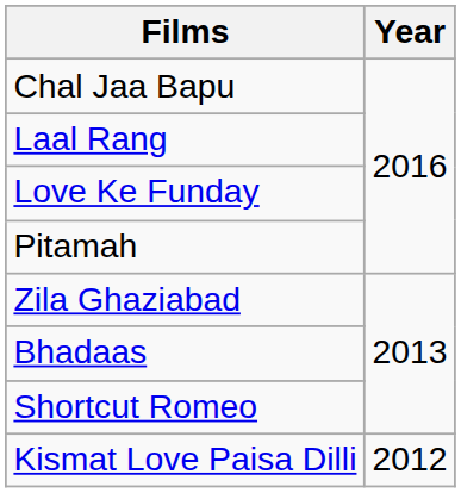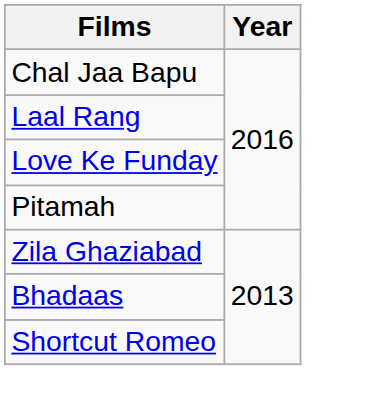 <table class="wikitable">
 <tr>
 <th>Films</th>
 <th>Year</th>
 </tr>
 <tr>
 <td>Chal Jaa Bapu</td>
 <td rowspan="4">2016</td>
 </tr>
 <tr>
 <td><a href='#'>Laal Rang</a></td>
 </tr>
 <tr>
 <td><a href='#'>Love Ke Funday</a></td>
 </tr>
 <tr>
 <td>Pitamah</td>
 </tr>
 <tr>
 <td><a href='#'>Zila Ghaziabad</a></td>
 <td rowspan="3">2013</td>
 </tr>
 <tr>
 <td><a href='#'>Bhadaas</a></td>
 </tr>
 <tr>
 <td><a href='#'>Shortcut Romeo</a></td>
 </tr>
-<tr>
-<td><a href='#'>Kismat Love Paisa Dilli</a></td>
-<td>2012</td>
-</tr>
 </table>
